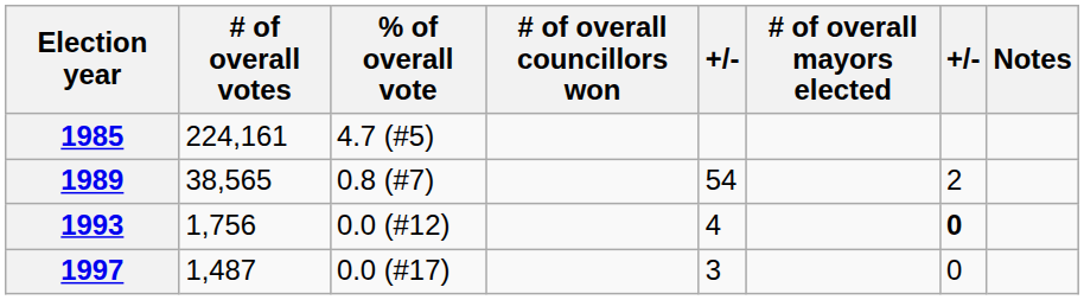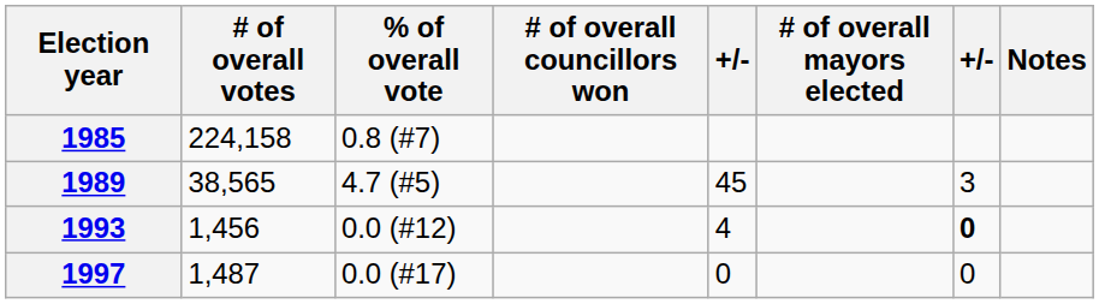 <table class=wikitable>
 <tr>
 <th>Election year</th>
 <th># of overall<br> votes</th>
 <th>% of overall <br>vote</th>
 <th># of overall<br>councillors won</th>
 <th>+/-</th>
 <th># of overall<br>mayors elected</th>
 <th>+/-</th>
 <th>Notes</th>
 </tr>
 <tr>
 <th><a href='#'>1985</a></th>
-<td>224,161</td>
-<td>4.7 (#5)</td>
+<td>224,158</td>
+<td>0.8 (#7)</td>
 <td></td>
 <td></td>
 <td></td>
 <td></td>
 <td></td>
 </tr>
 <tr>
 <th><a href='#'>1989</a></th>
 <td>38,565</td>
-<td>0.8 (#7)</td>
+<td>4.7 (#5)</td>
 <td></td>
-<td> 54</td>
+<td> 45</td>
 <td></td>
-<td> 2</td>
+<td> 3</td>
 <td></td>
 </tr>
 <tr>
 <th><a href='#'>1993</a></th>
-<td>1,756</td>
+<td>1,456</td>
 <td>0.0 (#12)</td>
 <td></td>
 <td> 4</td>
 <td></td>
 <td><strong> 0</strong></td>
 <td></td>
 </tr>
 <tr>
 <th><a href='#'>1997</a></th>
 <td>1,487</td>
 <td>0.0 (#17)</td>
 <td></td>
-<td> 3</td>
+<td> 0</td>
 <td></td>
 <td> 0</td>
 <td></td>
 </tr>
 </table>
